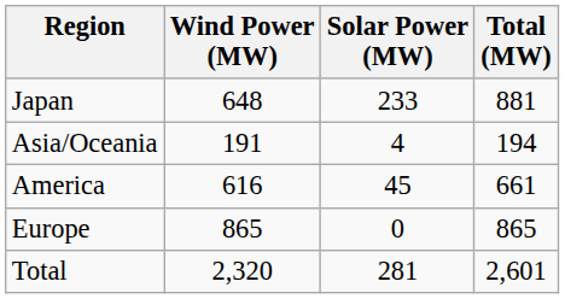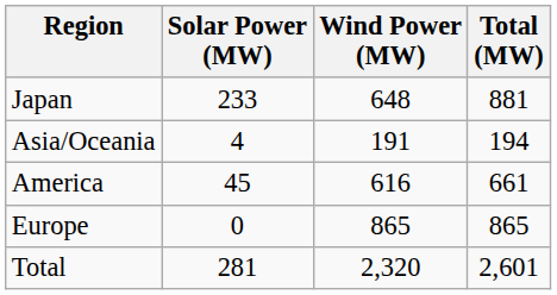 <table class="wikitable sortable" style="text-align:center">
 <tr style="background:#ececec; vertical-align:top;">
 <th>Region</th>
+<th>Solar Power<br>(MW)</th>
 <th>Wind Power<br>(MW)</th>
-<th>Solar Power<br>(MW)</th>
 <th>Total<br>(MW)</th>
 </tr>
 <tr>
 <td align=left>Japan</td>
+<td>233</td>
 <td>648</td>
-<td>233</td>
 <td>881</td>
 </tr>
 <tr>
 <td align=left>Asia/Oceania</td>
+<td>4</td>
 <td>191</td>
-<td>4</td>
 <td>194</td>
 </tr>
 <tr>
 <td align=left>America</td>
+<td>45</td>
 <td>616</td>
-<td>45</td>
 <td>661</td>
 </tr>
 <tr>
 <td align=left>Europe</td>
+<td>0</td>
 <td>865</td>
-<td>0</td>
 <td>865</td>
 </tr>
 <tr>
 <td align=left>Total</td>
+<td>281</td>
 <td>2,320</td>
-<td>281</td>
 <td>2,601</td>
 </tr>
 </table>
